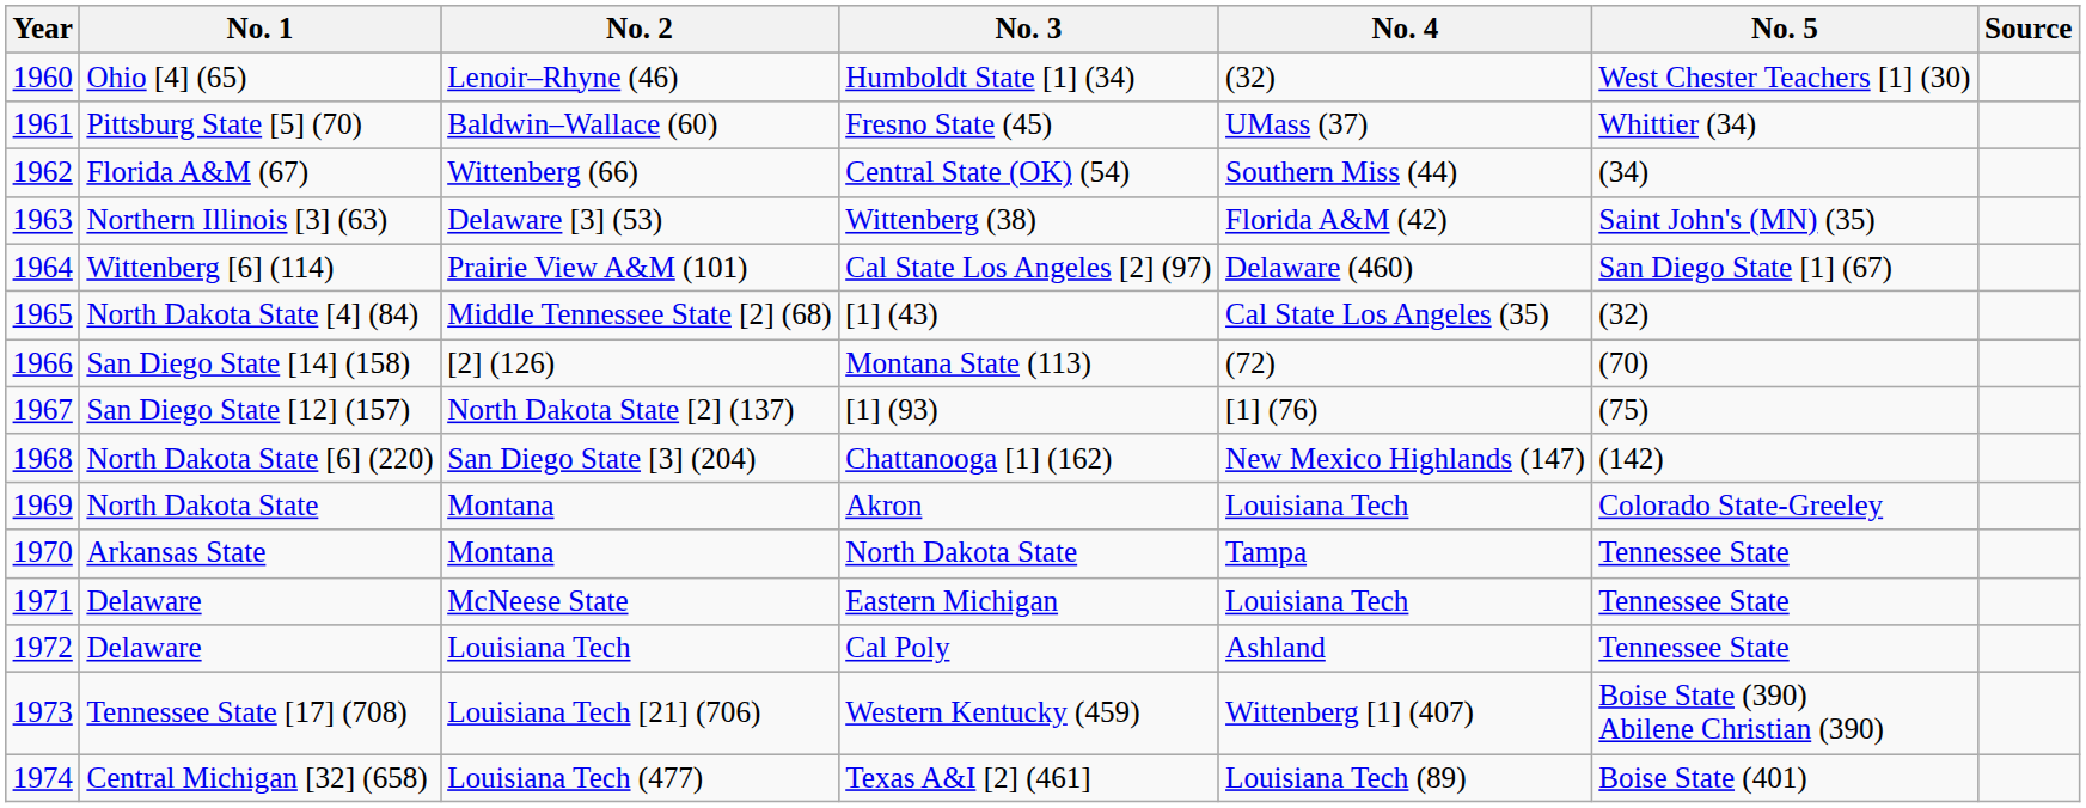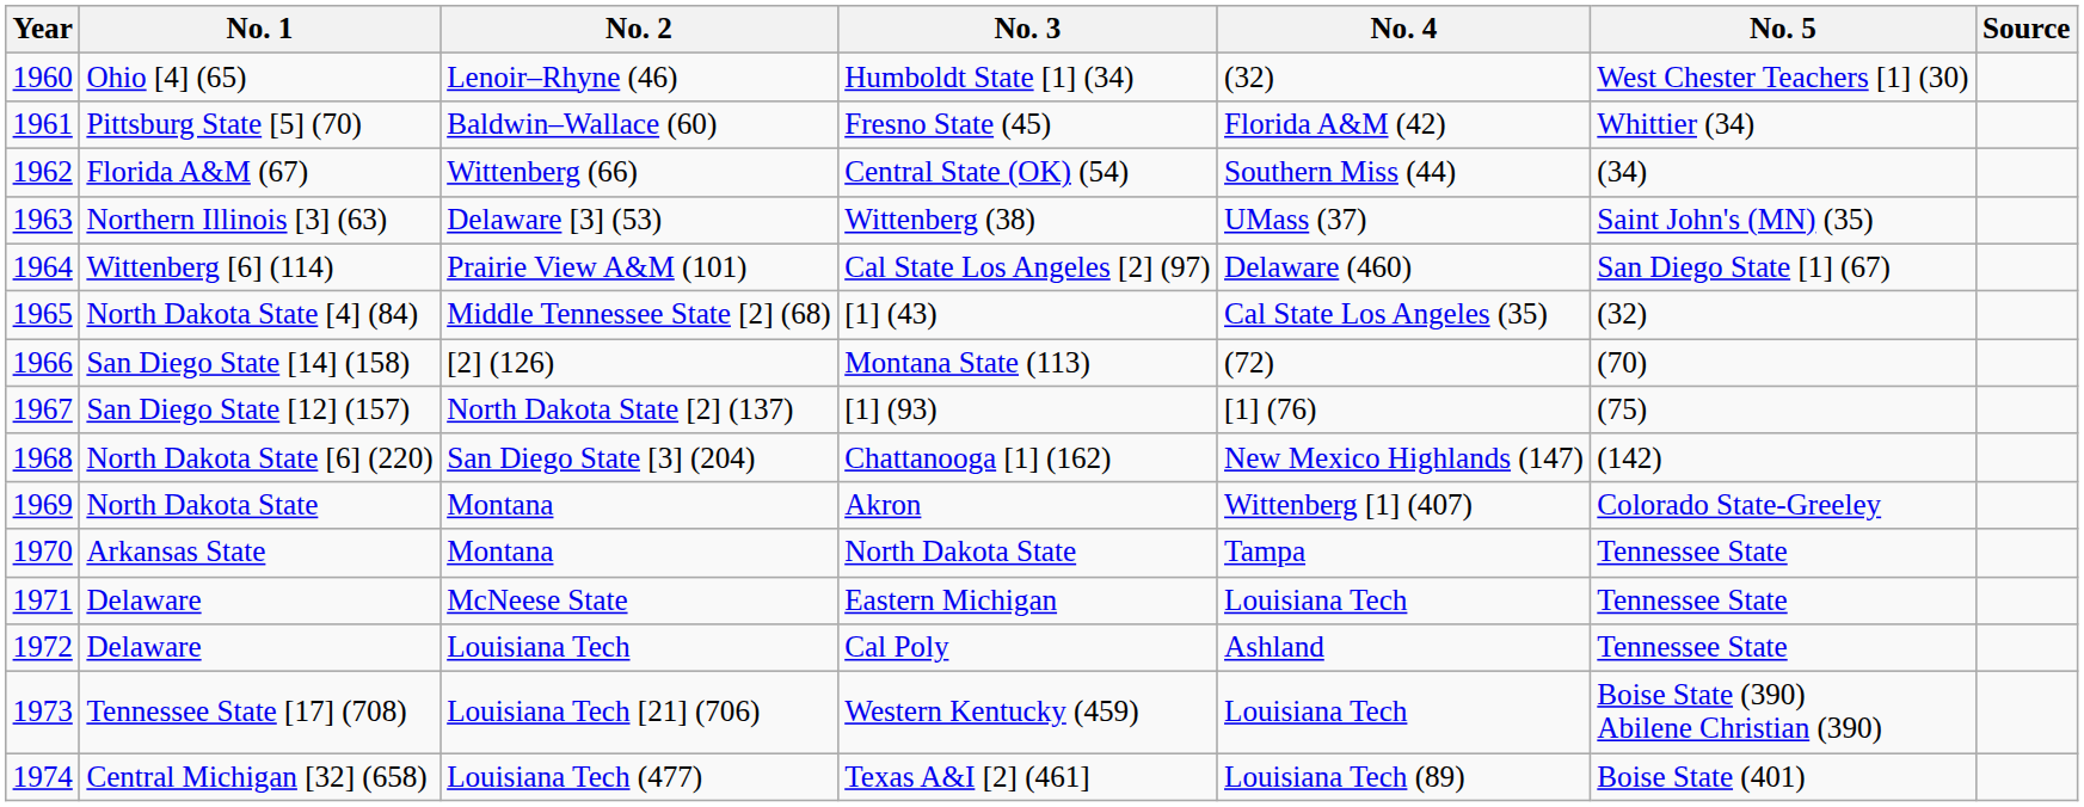 <table class="wikitable">
 <tr>
 <th>Year</th>
 <th>No. 1</th>
 <th>No. 2</th>
 <th>No. 3</th>
 <th>No. 4</th>
 <th>No. 5</th>
 <th>Source</th>
 </tr>
 <tr>
 <td><a href='#'>1960</a></td>
 <td><a href='#'>Ohio</a> [4] (65)</td>
 <td><a href='#'>Lenoir–Rhyne</a> (46)</td>
 <td><a href='#'>Humboldt State</a> [1] (34)</td>
 <td> (32)</td>
 <td><a href='#'>West Chester Teachers</a> [1] (30)</td>
 <td></td>
 </tr>
 <tr>
 <td><a href='#'>1961</a></td>
 <td><a href='#'>Pittsburg State</a> [5] (70)</td>
 <td><a href='#'>Baldwin–Wallace</a> (60)</td>
 <td><a href='#'>Fresno State</a> (45)</td>
-<td><a href='#'>UMass</a> (37)</td>
+<td><a href='#'>Florida A&M</a> (42)</td>
 <td><a href='#'>Whittier</a> (34)</td>
 <td></td>
 </tr>
 <tr>
 <td><a href='#'>1962</a></td>
 <td><a href='#'>Florida A&M</a> (67)</td>
 <td><a href='#'>Wittenberg</a> (66)</td>
 <td><a href='#'>Central State (OK)</a> (54)</td>
 <td><a href='#'>Southern Miss</a> (44)</td>
 <td> (34)</td>
 <td></td>
 </tr>
 <tr>
 <td><a href='#'>1963</a></td>
 <td><a href='#'>Northern Illinois</a> [3] (63)</td>
 <td><a href='#'>Delaware</a> [3] (53)</td>
 <td><a href='#'>Wittenberg</a> (38)</td>
-<td><a href='#'>Florida A&M</a> (42)</td>
+<td><a href='#'>UMass</a> (37)</td>
 <td><a href='#'>Saint John's (MN)</a> (35)</td>
 <td></td>
 </tr>
 <tr>
 <td><a href='#'>1964</a></td>
 <td><a href='#'>Wittenberg</a> [6] (114)</td>
 <td><a href='#'>Prairie View A&M</a> (101)</td>
 <td><a href='#'>Cal State Los Angeles</a> [2] (97)</td>
 <td><a href='#'>Delaware</a> (460)</td>
 <td><a href='#'>San Diego State</a> [1] (67)</td>
 <td></td>
 </tr>
 <tr>
 <td><a href='#'>1965</a></td>
 <td><a href='#'>North Dakota State</a> [4] (84)</td>
 <td><a href='#'>Middle Tennessee State</a> [2] (68)</td>
 <td> [1] (43)</td>
 <td><a href='#'>Cal State Los Angeles</a> (35)</td>
 <td> (32)</td>
 <td></td>
 </tr>
 <tr>
 <td><a href='#'>1966</a></td>
 <td><a href='#'>San Diego State</a> [14] (158)</td>
 <td> [2] (126)</td>
 <td><a href='#'>Montana State</a>  (113)</td>
 <td> (72)</td>
 <td> (70)</td>
 <td></td>
 </tr>
 <tr>
 <td><a href='#'>1967</a></td>
 <td><a href='#'>San Diego State</a> [12] (157)</td>
 <td><a href='#'>North Dakota State</a> [2] (137)</td>
 <td> [1] (93)</td>
 <td> [1] (76)</td>
 <td> (75)</td>
 <td></td>
 </tr>
 <tr>
 <td><a href='#'>1968</a></td>
 <td><a href='#'>North Dakota State</a> [6] (220)</td>
 <td><a href='#'>San Diego State</a> [3] (204)</td>
 <td><a href='#'>Chattanooga</a> [1] (162)</td>
 <td><a href='#'>New Mexico Highlands</a> (147)</td>
 <td> (142)</td>
 <td></td>
 </tr>
 <tr>
 <td><a href='#'>1969</a></td>
 <td><a href='#'>North Dakota State</a></td>
 <td><a href='#'>Montana</a></td>
 <td><a href='#'>Akron</a></td>
-<td><a href='#'>Louisiana Tech</a></td>
+<td><a href='#'>Wittenberg</a> [1] (407)</td>
 <td><a href='#'>Colorado State-Greeley</a></td>
 <td></td>
 </tr>
 <tr>
 <td><a href='#'>1970</a></td>
 <td><a href='#'>Arkansas State</a></td>
 <td><a href='#'>Montana</a></td>
 <td><a href='#'>North Dakota State</a></td>
 <td><a href='#'>Tampa</a></td>
 <td><a href='#'>Tennessee State</a></td>
 <td></td>
 </tr>
 <tr>
 <td><a href='#'>1971</a></td>
 <td><a href='#'>Delaware</a></td>
 <td><a href='#'>McNeese State</a></td>
 <td><a href='#'>Eastern Michigan</a></td>
 <td><a href='#'>Louisiana Tech</a></td>
 <td><a href='#'>Tennessee State</a></td>
 <td></td>
 </tr>
 <tr>
 <td><a href='#'>1972</a></td>
 <td><a href='#'>Delaware</a></td>
 <td><a href='#'>Louisiana Tech</a></td>
 <td><a href='#'>Cal Poly</a></td>
 <td><a href='#'>Ashland</a></td>
 <td><a href='#'>Tennessee State</a></td>
 <td></td>
 </tr>
 <tr>
 <td><a href='#'>1973</a></td>
 <td><a href='#'>Tennessee State</a> [17] (708)</td>
 <td><a href='#'>Louisiana Tech</a> [21] (706)</td>
 <td><a href='#'>Western Kentucky</a> (459)</td>
-<td><a href='#'>Wittenberg</a> [1] (407)</td>
+<td><a href='#'>Louisiana Tech</a></td>
 <td><a href='#'>Boise State</a> (390)<br><a href='#'>Abilene Christian</a> (390)</td>
 <td></td>
 </tr>
 <tr>
 <td><a href='#'>1974</a></td>
 <td><a href='#'>Central Michigan</a> [32] (658)</td>
 <td><a href='#'>Louisiana Tech</a> (477)</td>
 <td><a href='#'>Texas A&I</a>  [2] (461]</td>
 <td><a href='#'>Louisiana Tech</a> (89)</td>
 <td><a href='#'>Boise State</a> (401)</td>
 <td></td>
 </tr>
 </table>
